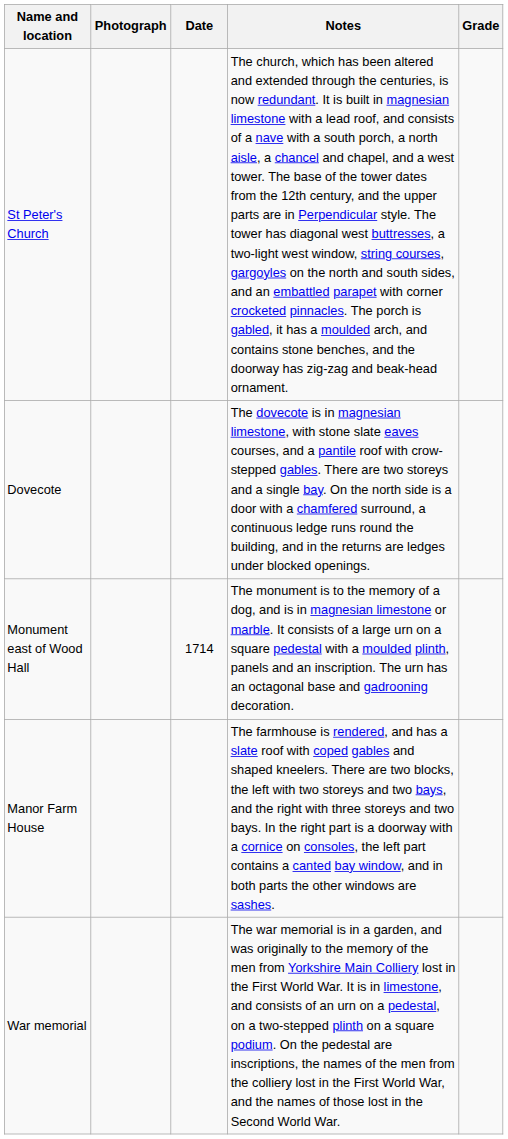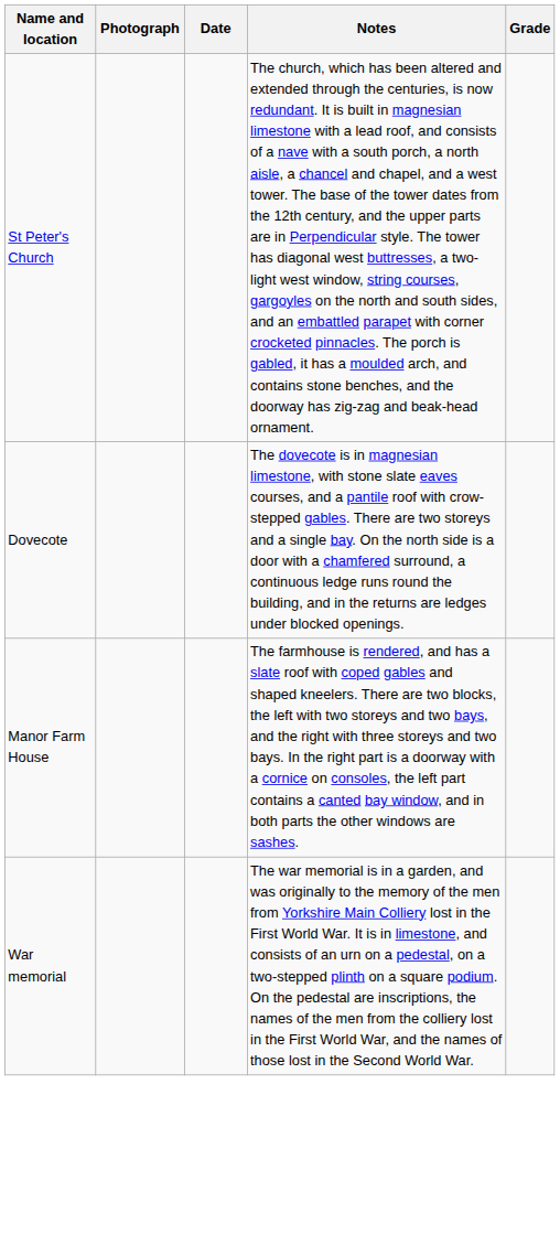 <table class="wikitable sortable plainrowheaders" style="width:100%; border:0; text-align:left; line-height:150%;">
 <tr>
 <th scope="col"  style="width:150px">Name and location</th>
 <th scope="col"  style="width:100px" class="unsortable">Photograph</th>
 <th scope="col"  style="width:120px">Date</th>
 <th scope="col"  style="width:650px" class="unsortable">Notes</th>
 <th scope="col"  style="width:50px">Grade</th>
 </tr>
 <tr>
 <td><a href='#'>St Peter's Church</a><br><small></small></td>
 <td></td>
 <td align="center"></td>
 <td>The church, which has been altered and extended through the centuries, is now <a href='#'>redundant</a>.  It is built in <a href='#'>magnesian limestone</a> with a lead roof, and consists of a <a href='#'>nave</a> with a south porch, a north <a href='#'>aisle</a>, a <a href='#'>chancel</a> and chapel, and a west tower.  The base of the tower dates from the 12th century, and the upper parts are in <a href='#'>Perpendicular</a> style.  The tower has diagonal west <a href='#'>buttresses</a>, a two-light west window, <a href='#'>string courses</a>, <a href='#'>gargoyles</a> on the north and south sides, and an <a href='#'>embattled</a> <a href='#'>parapet</a> with corner <a href='#'>crocketed</a> <a href='#'>pinnacles</a>.  The porch is <a href='#'>gabled</a>, it has a <a href='#'>moulded</a> arch, and contains stone benches, and the doorway has zig-zag and beak-head ornament.</td>
 <td align="center" ></td>
 </tr>
 <tr>
 <td>Dovecote<br><small></small></td>
 <td></td>
 <td align="center"></td>
 <td>The <a href='#'>dovecote</a> is in <a href='#'>magnesian limestone</a>, with stone slate <a href='#'>eaves</a> courses, and a <a href='#'>pantile</a> roof with crow-stepped <a href='#'>gables</a>.  There are two storeys and a single <a href='#'>bay</a>.  On the north side is a door with a <a href='#'>chamfered</a> surround, a continuous ledge runs round the building, and in the returns are ledges under blocked openings.</td>
 <td align="center" ></td>
 </tr>
 <tr>
-<td>Monument east of Wood Hall<br><small></small></td>
-<td></td>
-<td align="center">1714</td>
-<td>The monument is to the memory of a dog, and is in <a href='#'>magnesian limestone</a> or <a href='#'>marble</a>.  It consists of a large urn on a square <a href='#'>pedestal</a> with a <a href='#'>moulded</a> <a href='#'>plinth</a>, panels and an inscription.  The urn has an octagonal base and <a href='#'>gadrooning</a> decoration.</td>
-<td align="center" ></td>
-</tr>
-<tr>
 <td>Manor Farm House<br><small></small></td>
 <td></td>
 <td align="center"></td>
 <td>The farmhouse is <a href='#'>rendered</a>, and has a <a href='#'>slate</a> roof with <a href='#'>coped</a> <a href='#'>gables</a> and shaped kneelers.  There are two blocks, the left with two storeys and two <a href='#'>bays</a>, and the right with three storeys and two bays.  In the right part is a doorway with a <a href='#'>cornice</a> on <a href='#'>consoles</a>, the left part contains a <a href='#'>canted</a> <a href='#'>bay window</a>, and in both parts the other windows are <a href='#'>sashes</a>.</td>
 <td align="center" ></td>
 </tr>
 <tr>
 <td>War memorial<br><small></small></td>
 <td></td>
 <td align="center"></td>
 <td>The war memorial is in a garden, and was originally to the memory of the men from <a href='#'>Yorkshire Main Colliery</a> lost in the First World War.  It is in <a href='#'>limestone</a>, and consists of an urn on a <a href='#'>pedestal</a>, on a two-stepped <a href='#'>plinth</a> on a square <a href='#'>podium</a>.  On the pedestal are inscriptions, the names of the men from the colliery lost in the First World War, and the names of those lost in the Second World War.</td>
 <td align="center" ></td>
 </tr>
 <tr>
 </tr>
 </table>
